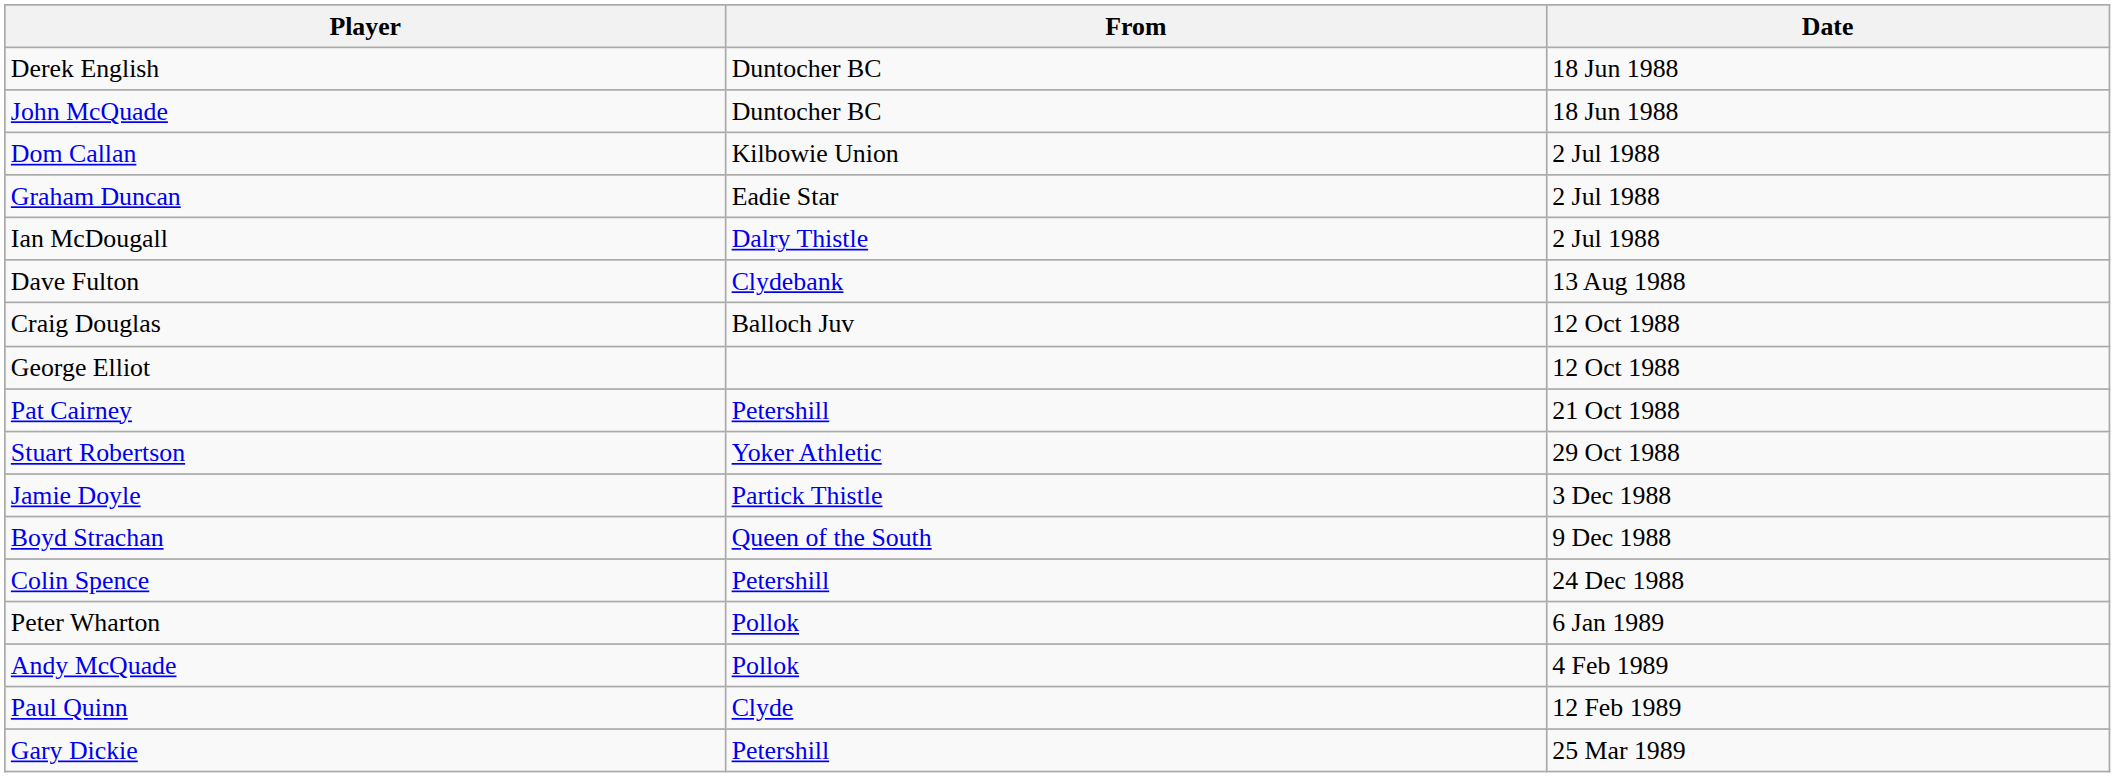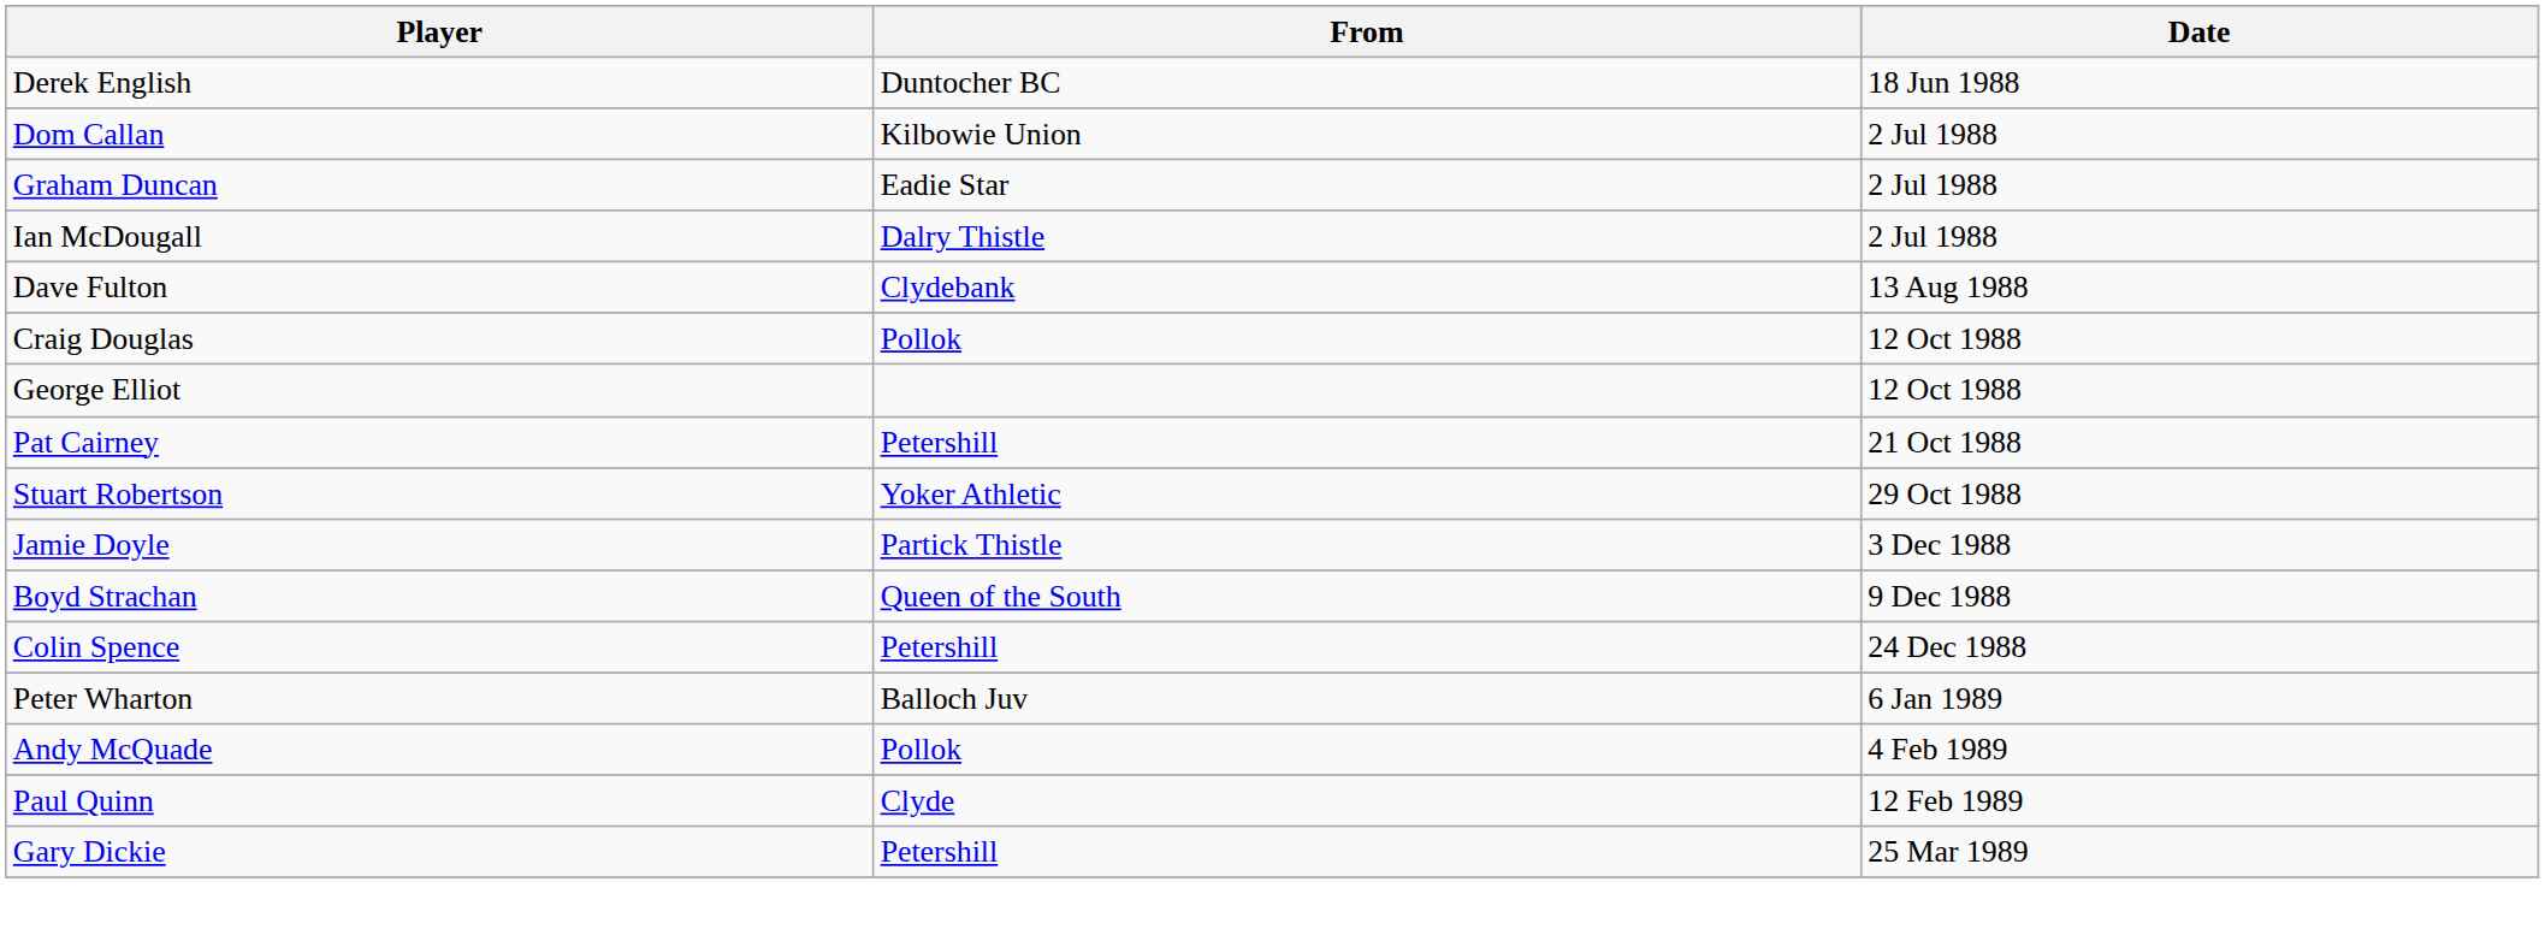 <table class="wikitable" style="text-align:center; font-size:95%;width:98%; text-align:left">
 <tr>
 <th>Player</th>
 <th>From</th>
 <th>Date</th>
 </tr>
 <tr>
 <td> Derek English</td>
-<td> Duntocher BC</td>
-<td>18 Jun 1988</td>
-</tr>
-<tr>
-<td> <a href='#'>John McQuade</a></td>
 <td> Duntocher BC</td>
 <td>18 Jun 1988</td>
 </tr>
 <tr>
 <td> <a href='#'>Dom Callan</a></td>
 <td> Kilbowie Union</td>
 <td>2 Jul 1988</td>
 </tr>
 <tr>
 <td> <a href='#'>Graham Duncan</a></td>
 <td> Eadie Star</td>
 <td>2 Jul 1988</td>
 </tr>
 <tr>
 <td> Ian McDougall</td>
 <td> <a href='#'>Dalry Thistle</a></td>
 <td>2 Jul 1988</td>
 </tr>
 <tr>
 <td> Dave Fulton</td>
 <td> <a href='#'>Clydebank</a></td>
 <td>13 Aug 1988</td>
 </tr>
 <tr>
 <td> Craig Douglas</td>
-<td> Balloch Juv</td>
+<td> <a href='#'>Pollok</a></td>
 <td>12 Oct 1988</td>
 </tr>
 <tr>
 <td> George Elliot</td>
 <td></td>
 <td>12 Oct 1988</td>
 </tr>
 <tr>
 <td> <a href='#'>Pat Cairney</a></td>
 <td> <a href='#'>Petershill</a></td>
 <td>21 Oct 1988</td>
 </tr>
 <tr>
 <td> <a href='#'>Stuart Robertson</a></td>
 <td> <a href='#'>Yoker Athletic</a></td>
 <td>29 Oct 1988</td>
 </tr>
 <tr>
 <td> <a href='#'>Jamie Doyle</a></td>
 <td> <a href='#'>Partick Thistle</a></td>
 <td>3 Dec 1988</td>
 </tr>
 <tr>
 <td> <a href='#'>Boyd Strachan</a></td>
 <td> <a href='#'>Queen of the South</a></td>
 <td>9 Dec 1988</td>
 </tr>
 <tr>
 <td> <a href='#'>Colin Spence</a></td>
 <td> <a href='#'>Petershill</a></td>
 <td>24 Dec 1988</td>
 </tr>
 <tr>
 <td> Peter Wharton</td>
-<td> <a href='#'>Pollok</a></td>
+<td> Balloch Juv</td>
 <td>6 Jan 1989</td>
 </tr>
 <tr>
 <td> <a href='#'>Andy McQuade</a></td>
 <td> <a href='#'>Pollok</a></td>
 <td>4 Feb 1989</td>
 </tr>
 <tr>
 <td> <a href='#'>Paul Quinn</a></td>
 <td> <a href='#'>Clyde</a></td>
 <td>12 Feb 1989</td>
 </tr>
 <tr>
 <td> <a href='#'>Gary Dickie</a></td>
 <td> <a href='#'>Petershill</a></td>
 <td>25 Mar 1989</td>
 </tr>
 </table>
